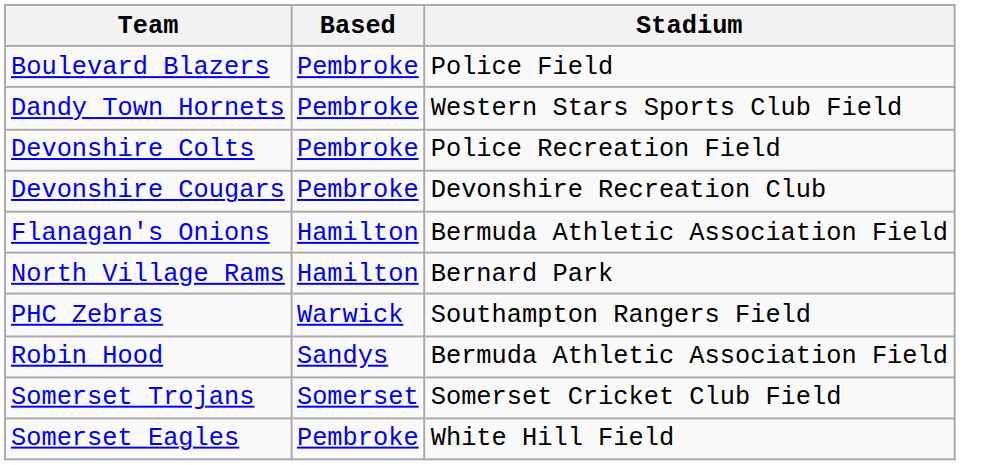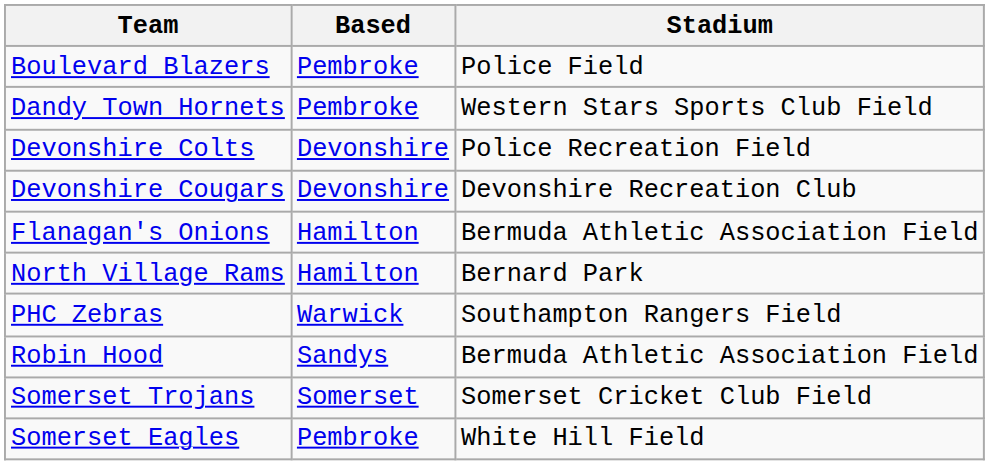 <table class="wikitable">
 <tr>
 <th>Team</th>
 <th>Based</th>
 <th>Stadium</th>
 </tr>
 <tr>
 <td><a href='#'>Boulevard Blazers</a></td>
 <td><a href='#'>Pembroke</a></td>
 <td>Police Field</td>
 </tr>
 <tr>
 <td><a href='#'>Dandy Town Hornets</a></td>
 <td><a href='#'>Pembroke</a></td>
 <td>Western Stars Sports Club Field</td>
 </tr>
 <tr>
 <td><a href='#'>Devonshire Colts</a></td>
-<td><a href='#'>Pembroke</a></td>
+<td><a href='#'>Devonshire</a></td>
 <td>Police Recreation Field</td>
 </tr>
 <tr>
 <td><a href='#'>Devonshire Cougars</a></td>
-<td><a href='#'>Pembroke</a></td>
+<td><a href='#'>Devonshire</a></td>
 <td>Devonshire Recreation Club</td>
 </tr>
 <tr>
 <td><a href='#'>Flanagan's Onions</a></td>
 <td><a href='#'>Hamilton</a></td>
 <td>Bermuda Athletic Association Field</td>
 </tr>
 <tr>
 <td><a href='#'>North Village Rams</a></td>
 <td><a href='#'>Hamilton</a></td>
 <td>Bernard Park</td>
 </tr>
 <tr>
 <td><a href='#'>PHC Zebras</a></td>
 <td><a href='#'>Warwick</a></td>
 <td>Southampton Rangers Field</td>
 </tr>
 <tr>
 <td><a href='#'>Robin Hood</a></td>
 <td><a href='#'>Sandys</a></td>
 <td>Bermuda Athletic Association Field</td>
 </tr>
 <tr>
 <td><a href='#'>Somerset Trojans</a></td>
 <td><a href='#'>Somerset</a></td>
 <td>Somerset Cricket Club Field</td>
 </tr>
 <tr>
 <td><a href='#'>Somerset Eagles</a></td>
 <td><a href='#'>Pembroke</a></td>
 <td>White Hill Field</td>
 </tr>
 </table>
